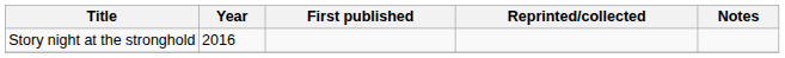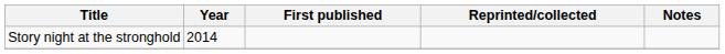 <table class='wikitable sortable'>
 <tr>
 <th width=25%>Title</th>
 <th>Year</th>
 <th>First published</th>
 <th>Reprinted/collected</th>
 <th>Notes</th>
 </tr>
 <tr>
 <td>Story night at the stronghold</td>
-<td>2016</td>
+<td>2014</td>
 <td></td>
 <td></td>
 <td></td>
 </tr>
 <tr>
 </tr>
 </table>
